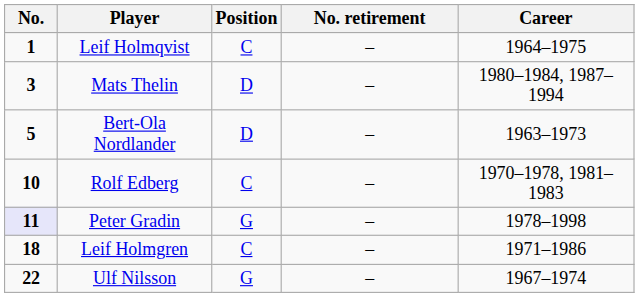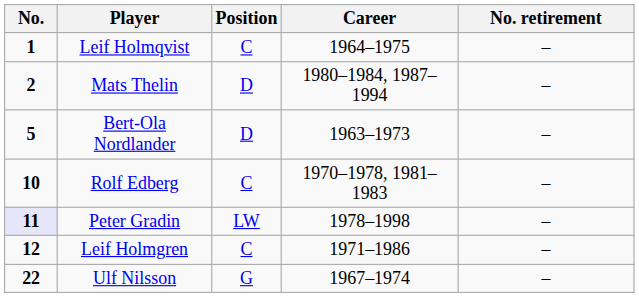 <table class="wikitable sortable" style="text-align:center">
 <tr>
 <th width=40px>No.</th>
 <th width=130px>Player</th>
 <th width=40px>Position</th>
+<th width=150px>Career</th>
 <th width=150px>No. retirement</th>
-<th width=150px>Career</th>
 </tr>
 <tr>
 <td><strong>1</strong></td>
 <td><a href='#'>Leif Holmqvist</a></td>
 <td><a href='#'>C</a></td>
+<td>1964–1975</td>
 <td>–</td>
-<td>1964–1975</td>
 </tr>
 <tr>
-<td><strong>3</strong></td>
+<td><strong>2</strong></td>
 <td><a href='#'>Mats Thelin</a></td>
 <td><a href='#'>D</a></td>
+<td>1980–1984, 1987–1994</td>
 <td>–</td>
-<td>1980–1984, 1987–1994</td>
 </tr>
 <tr>
 <td><strong>5</strong></td>
 <td><a href='#'>Bert-Ola Nordlander</a></td>
 <td><a href='#'>D</a></td>
+<td>1963–1973</td>
 <td>–</td>
-<td>1963–1973</td>
 </tr>
 <tr>
 <td><strong>10</strong></td>
 <td><a href='#'>Rolf Edberg</a></td>
 <td><a href='#'>C</a></td>
+<td>1970–1978, 1981–1983</td>
 <td>–</td>
-<td>1970–1978, 1981–1983</td>
 </tr>
 <tr>
 <td style="background: lavender;"><strong>11</strong></td>
 <td><a href='#'>Peter Gradin</a></td>
-<td><a href='#'>G</a></td>
+<td><a href='#'>LW</a></td>
+<td>1978–1998</td>
 <td>–</td>
-<td>1978–1998</td>
 </tr>
 <tr>
-<td><strong>18</strong></td>
+<td><strong>12</strong></td>
 <td><a href='#'>Leif Holmgren</a></td>
 <td><a href='#'>C</a></td>
+<td>1971–1986</td>
 <td>–</td>
-<td>1971–1986</td>
 </tr>
 <tr>
 <td><strong>22</strong></td>
 <td><a href='#'>Ulf Nilsson</a></td>
 <td><a href='#'>G</a></td>
+<td>1967–1974</td>
 <td>–</td>
-<td>1967–1974</td>
 </tr>
 </table>
